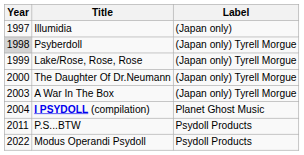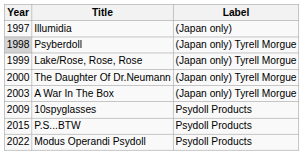 <table class="wikitable">
 <tr>
 <th>Year</th>
 <th>Title</th>
 <th>Label</th>
 </tr>
 <tr>
 <td>1997</td>
 <td>Illumidia</td>
 <td>(Japan only)</td>
 </tr>
 <tr>
 <td style="background: lightgrey;">1998</td>
 <td>Psyberdoll</td>
 <td>(Japan only) Tyrell Morgue</td>
 </tr>
 <tr>
 <td>1999</td>
 <td>Lake/Rose, Rose, Rose</td>
 <td>(Japan only) Tyrell Morgue</td>
 </tr>
 <tr>
 <td>2000</td>
 <td>The Daughter Of Dr.Neumann</td>
 <td>(Japan only) Tyrell Morgue</td>
 </tr>
 <tr>
 <td>2003</td>
 <td>A War In The Box</td>
 <td>(Japan only) Tyrell Morgue</td>
 </tr>
 <tr>
-<td>2004</td>
-<td><strong><a href='#'>I PSYDOLL</a></strong> (compilation)</td>
-<td>Planet Ghost Music</td>
+<td>2009</td>
+<td>10spyglasses</td>
+<td>Psydoll Products</td>
 </tr>
 <tr>
-<td>2011</td>
+<td>2015</td>
 <td>P.S...BTW</td>
 <td>Psydoll Products</td>
 </tr>
 <tr>
 <td>2022</td>
 <td>Modus Operandi Psydoll</td>
 <td>Psydoll Products</td>
 </tr>
 </table>
